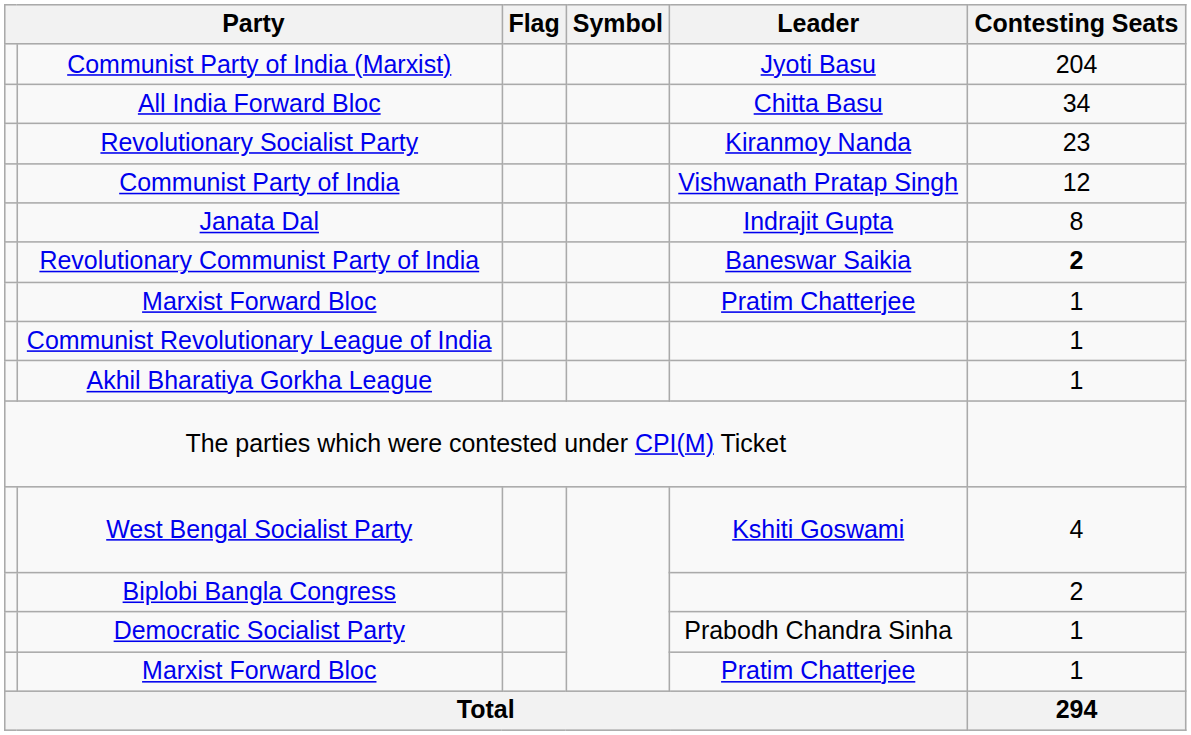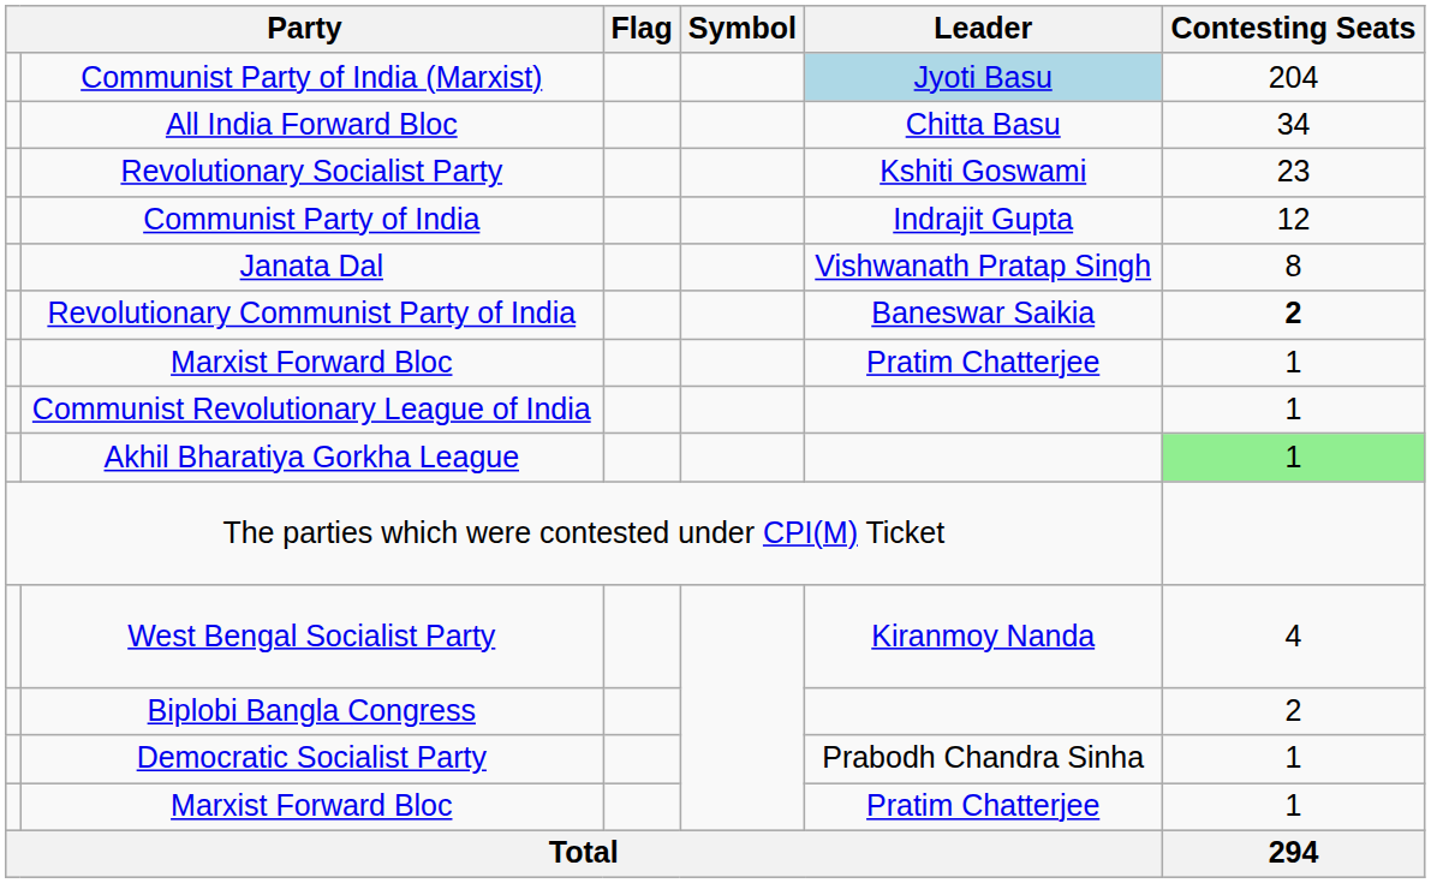 <table class="wikitable" width="60%" style="text-align:center">
 <tr>
 <th colspan="2">Party</th>
 <th>Flag</th>
 <th>Symbol</th>
 <th>Leader</th>
 <th>Contesting Seats</th>
 </tr>
 <tr>
 <td></td>
 <td><a href='#'>Communist Party of India (Marxist)</a></td>
 <td></td>
 <td></td>
-<td><a href='#'>Jyoti Basu</a></td>
+<td style="background: lightblue;"><a href='#'>Jyoti Basu</a></td>
 <td>204</td>
 </tr>
 <tr>
 <td></td>
 <td><a href='#'>All India Forward Bloc</a></td>
 <td></td>
 <td></td>
 <td><a href='#'>Chitta Basu</a></td>
 <td>34</td>
 </tr>
 <tr>
 <td></td>
 <td><a href='#'>Revolutionary Socialist Party</a></td>
 <td></td>
 <td></td>
-<td><a href='#'>Kiranmoy Nanda</a></td>
+<td><a href='#'>Kshiti Goswami</a></td>
 <td>23</td>
 </tr>
 <tr>
 <td></td>
 <td><a href='#'>Communist Party of India</a></td>
 <td></td>
 <td></td>
-<td><a href='#'>Vishwanath Pratap Singh</a></td>
+<td><a href='#'>Indrajit Gupta</a></td>
 <td>12</td>
 </tr>
 <tr>
 <td></td>
 <td><a href='#'>Janata Dal</a></td>
 <td></td>
 <td></td>
-<td><a href='#'>Indrajit Gupta</a></td>
+<td><a href='#'>Vishwanath Pratap Singh</a></td>
 <td>8</td>
 </tr>
 <tr>
 <td></td>
 <td><a href='#'>Revolutionary Communist Party of India</a></td>
 <td></td>
 <td></td>
 <td><a href='#'>Baneswar Saikia</a></td>
 <td><strong>2</strong></td>
 </tr>
 <tr>
 <td></td>
 <td><a href='#'>Marxist Forward Bloc</a></td>
 <td></td>
 <td></td>
 <td><a href='#'>Pratim Chatterjee</a></td>
 <td>1</td>
 </tr>
 <tr>
 <td></td>
 <td><a href='#'>Communist Revolutionary League of India</a></td>
 <td></td>
 <td></td>
 <td></td>
 <td>1</td>
 </tr>
 <tr>
 <td></td>
 <td><a href='#'>Akhil Bharatiya Gorkha League</a></td>
 <td></td>
 <td></td>
 <td></td>
-<td>1</td>
+<td style="background: lightgreen;">1</td>
 </tr>
 <tr style="height: 55px;">
 <td colspan = "5" align = "center">The parties which were contested under <a href='#'>CPI(M)</a> Ticket</td>
 </tr>
 <tr style="height: 55px;">
 <td></td>
 <td><a href='#'>West Bengal Socialist Party</a></td>
 <td></td>
 <td rowspan="4"></td>
-<td><a href='#'>Kshiti Goswami</a></td>
+<td><a href='#'>Kiranmoy Nanda</a></td>
 <td>4</td>
 </tr>
 <tr>
 <td></td>
 <td><a href='#'>Biplobi Bangla Congress</a></td>
 <td></td>
 <td></td>
 <td>2</td>
 </tr>
 <tr>
 <td></td>
 <td><a href='#'>Democratic Socialist Party</a></td>
 <td></td>
 <td>Prabodh Chandra Sinha</td>
 <td>1</td>
 </tr>
 <tr>
 <td></td>
 <td><a href='#'>Marxist Forward Bloc</a></td>
 <td></td>
 <td><a href='#'>Pratim Chatterjee</a></td>
 <td>1</td>
 </tr>
 <tr>
 <th colspan=5>Total</th>
 <th>294</th>
 </tr>
 </table>
